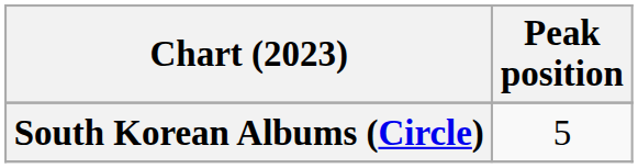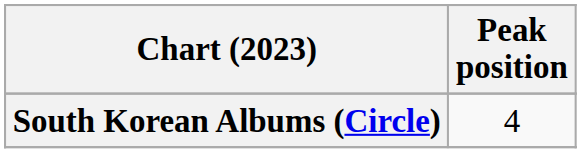 <table class="wikitable sortable plainrowheaders" style="text-align:center">
 <tr>
 <th scope="col">Chart (2023)</th>
 <th scope="col">Peak<br>position</th>
 </tr>
 <tr>
 </tr>
 <tr>
 <th scope="row">South Korean Albums (<a href='#'>Circle</a>)</th>
-<td>5</td>
+<td>4</td>
 </tr>
 <tr>
 </tr>
 <tr>
 </tr>
 </table>
